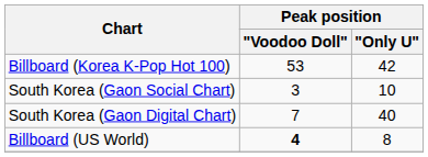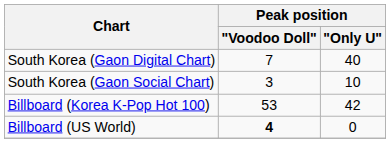 <table class="wikitable plainrowheaders">
 <tr>
 <th scope="col" rowspan=2>Chart</th>
 <th scope="col" colspan=2>Peak position</th>
 </tr>
 <tr>
 <th scope="col">"Voodoo Doll"</th>
 <th scope="col">"Only U"</th>
 </tr>
 <tr>
-<td><a href='#'>Billboard</a> (<a href='#'>Korea K-Pop Hot 100</a>)</td>
-<td align="center">53</td>
-<td align="center">42</td>
+<td>South Korea (<a href='#'>Gaon Digital Chart</a>)</td>
+<td align="center">7</td>
+<td align="center">40</td>
 </tr>
 <tr>
 <td>South Korea (<a href='#'>Gaon Social Chart</a>)</td>
 <td align="center">3</td>
 <td align="center">10</td>
 </tr>
 <tr>
-<td>South Korea (<a href='#'>Gaon Digital Chart</a>)</td>
-<td align="center">7</td>
-<td align="center">40</td>
+<td><a href='#'>Billboard</a> (<a href='#'>Korea K-Pop Hot 100</a>)</td>
+<td align="center">53</td>
+<td align="center">42</td>
 </tr>
 <tr>
 <td><a href='#'>Billboard</a> (US World)</td>
 <td align="center"><strong>4</strong></td>
-<td align="center">8</td>
+<td align="center">0</td>
 </tr>
 <tr>
 </tr>
 </table>
